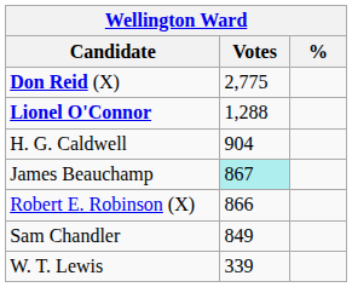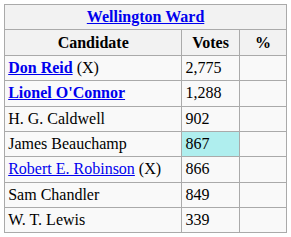 <table class="wikitable">
 <tr>
 <th colspan="3"><a href='#'>Wellington Ward</a></th>
 </tr>
 <tr>
 <th style="width: 170px">Candidate</th>
 <th style="width: 50px">Votes</th>
 <th style="width: 40px">%</th>
 </tr>
 <tr>
 <td><strong><a href='#'>Don Reid</a></strong> (X)</td>
 <td>2,775</td>
 <td></td>
 </tr>
 <tr>
 <td><strong><a href='#'>Lionel O'Connor</a></strong></td>
 <td>1,288</td>
 <td></td>
 </tr>
 <tr>
 <td>H. G. Caldwell</td>
-<td>904</td>
+<td>902</td>
 <td></td>
 </tr>
 <tr>
 <td>James Beauchamp</td>
 <td style="background: paleturquoise;">867</td>
 <td></td>
 </tr>
 <tr>
 <td><a href='#'>Robert E. Robinson</a> (X)</td>
 <td>866</td>
 <td></td>
 </tr>
 <tr>
 <td>Sam Chandler</td>
 <td>849</td>
 <td></td>
 </tr>
 <tr>
 <td>W. T. Lewis</td>
 <td>339</td>
 <td></td>
 </tr>
 </table>
